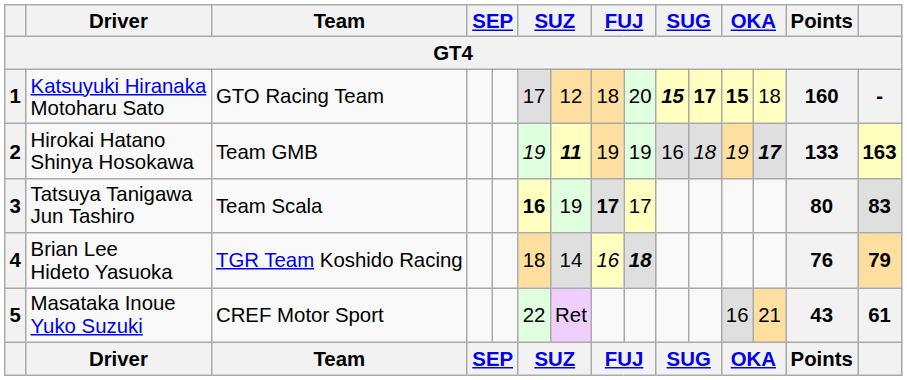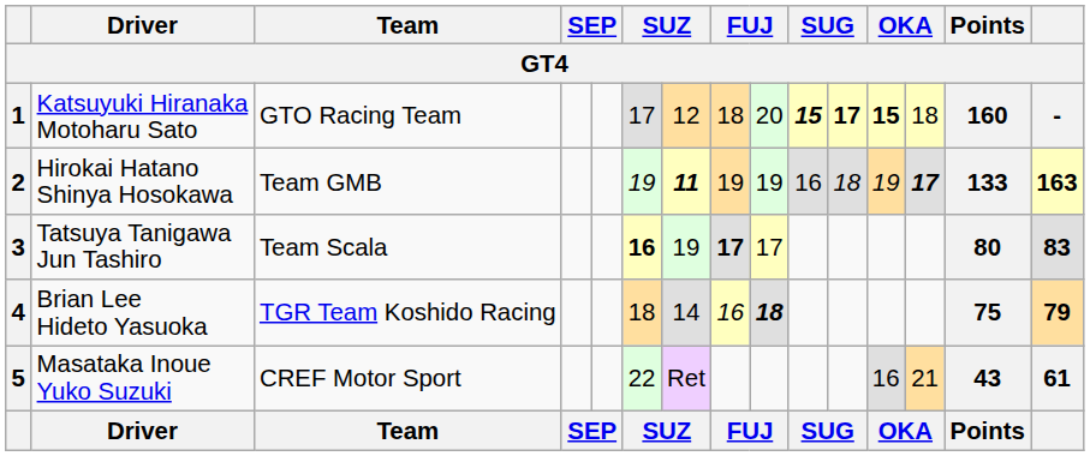 <table class="wikitable" style="font-size: 85%; text-align:center;">
 <tr>
 <th></th>
 <th>Driver</th>
 <th>Team</th>
 <th colspan="2"><a href='#'>SEP</a><br></th>
 <th colspan="2"><a href='#'>SUZ</a><br></th>
 <th colspan="2"><a href='#'>FUJ</a><br></th>
 <th colspan="2"><a href='#'>SUG</a><br></th>
 <th colspan="2"><a href='#'>OKA</a><br></th>
 <th>Points</th>
 <th></th>
 </tr>
 <tr>
 <th colspan="15">GT4</th>
 </tr>
 <tr>
 <th>1</th>
 <td align="left"> <a href='#'>Katsuyuki Hiranaka</a><br> Motoharu Sato</td>
 <td align="left"> GTO Racing Team</td>
 <td></td>
 <td></td>
 <td style="background:#DFDFDF;">17</td>
 <td style="background:#FFDF9F;">12</td>
 <td style="background:#FFDF9F;">18</td>
 <td style="background:#DFFFDF;">20</td>
 <td style="background:#FFFFBF;"><strong><em>15</em></strong></td>
 <td style="background:#FFFFBF;"><strong>17</strong></td>
 <td style="background:#FFFFBF;"><strong>15</strong></td>
 <td style="background:#FFFFBF;">18</td>
 <th>160</th>
 <th>-</th>
 </tr>
 <tr>
 <th>2</th>
 <td align="left"> Hirokai Hatano<br> Shinya Hosokawa</td>
 <td align="left"> Team GMB</td>
 <td></td>
 <td></td>
 <td style="background:#DFFFDF;"><em>19</em></td>
 <td style="background:#FFFFBF;"><strong><em>11</em></strong></td>
 <td style="background:#FFDF9F;">19</td>
 <td style="background:#DFFFDF;">19</td>
 <td style="background:#DFDFDF;">16</td>
 <td style="background:#DFDFDF;"><em>18</em></td>
 <td style="background:#FFDF9F;"><em>19</em></td>
 <td style="background:#DFDFDF;"><strong><em>17</em></strong></td>
 <th>133</th>
 <th style="background:#FFFFBF;">163</th>
 </tr>
 <tr>
 <th>3</th>
 <td align="left"> Tatsuya Tanigawa<br> Jun Tashiro</td>
 <td align="left"> Team Scala</td>
 <td></td>
 <td></td>
 <td style="background:#FFFFBF;"><strong>16</strong></td>
 <td style="background:#DFFFDF;">19</td>
 <td style="background:#DFDFDF;"><strong>17</strong></td>
 <td style="background:#FFFFBF;">17</td>
 <td></td>
 <td></td>
 <td></td>
 <td></td>
 <th>80</th>
 <th style="background:#DFDFDF;">83</th>
 </tr>
 <tr>
 <th>4</th>
 <td align="left"> Brian Lee<br> Hideto Yasuoka</td>
 <td align="left"> <a href='#'>TGR Team</a> Koshido Racing</td>
 <td></td>
 <td></td>
 <td style="background:#FFDF9F;">18</td>
 <td style="background:#DFDFDF;">14</td>
 <td style="background:#FFFFBF;"><em>16</em></td>
 <td style="background:#DFDFDF;"><strong><em>18</em></strong></td>
 <td></td>
 <td></td>
 <td></td>
 <td></td>
-<th>76</th>
+<th>75</th>
 <th style="background:#FFDF9F;">79</th>
 </tr>
 <tr>
 <th>5</th>
 <td align="left"> Masataka Inoue<br> <a href='#'>Yuko Suzuki</a></td>
 <td align="left"> CREF Motor Sport</td>
 <td></td>
 <td></td>
 <td style="background:#DFFFDF;">22</td>
 <td style="background:#EFCFFF;">Ret</td>
 <td></td>
 <td></td>
 <td></td>
 <td></td>
 <td style="background:#DFDFDF;">16</td>
 <td style="background:#FFDF9F;">21</td>
 <th>43</th>
 <th>61</th>
 </tr>
 <tr>
 <th></th>
 <th>Driver</th>
 <th>Team</th>
 <th colspan="2"><a href='#'>SEP</a><br></th>
 <th colspan="2"><a href='#'>SUZ</a><br></th>
 <th colspan="2"><a href='#'>FUJ</a><br></th>
 <th colspan="2"><a href='#'>SUG</a><br></th>
 <th colspan="2"><a href='#'>OKA</a><br></th>
 <th>Points</th>
 <th></th>
 </tr>
 </table>
